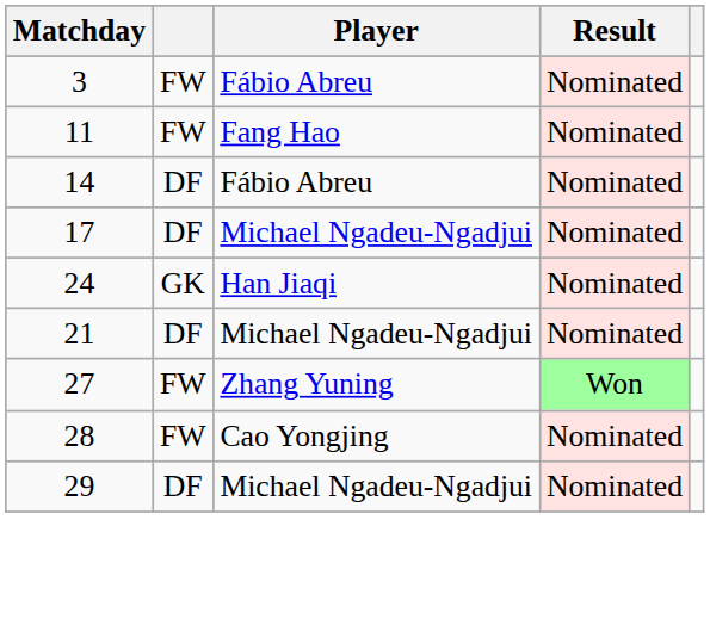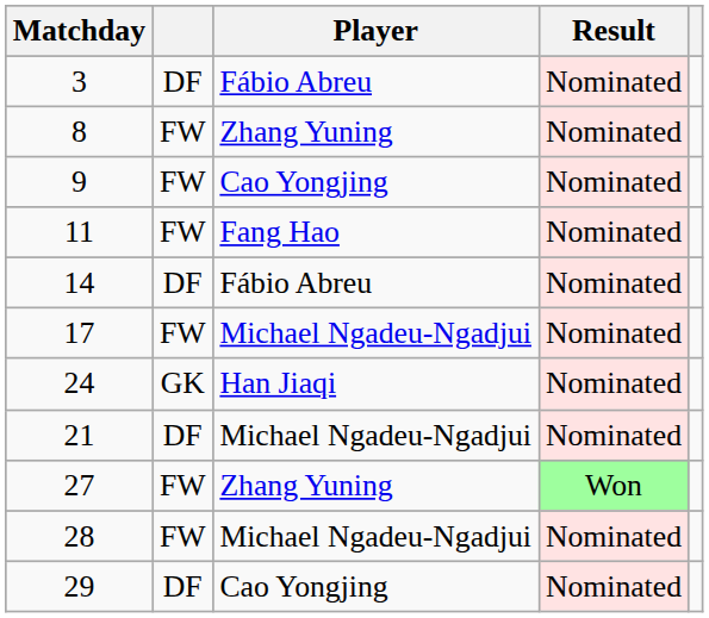 <table class="wikitable sortable" style="text-align:center; font-size:95%;">
 <tr>
 <th>Matchday</th>
 <th></th>
 <th>Player</th>
 <th>Result</th>
 <th class="unsortable"></th>
 </tr>
 <tr>
 <td data-sort-value="3">3</td>
+<td>DF</td>
+<td style="text-align:left;"> <a href='#'>Fábio Abreu</a></td>
+<td style="background:#ffe3e3;">Nominated</td>
+<td></td>
+</tr>
+<tr>
+<td data-sort-value="3">8</td>
 <td>FW</td>
-<td style="text-align:left;"> <a href='#'>Fábio Abreu</a></td>
+<td style="text-align:left;"> <a href='#'>Zhang Yuning</a></td>
+<td style="background:#ffe3e3;">Nominated</td>
+<td></td>
+</tr>
+<tr>
+<td>9</td>
+<td>FW</td>
+<td style="text-align:left;"> <a href='#'>Cao Yongjing</a></td>
 <td style="background:#ffe3e3;">Nominated</td>
 <td></td>
 </tr>
 <tr>
 <td>11</td>
 <td>FW</td>
 <td style="text-align:left;"> <a href='#'>Fang Hao</a></td>
 <td style="background:#ffe3e3;">Nominated</td>
 <td></td>
 </tr>
 <tr>
 <td data-sort-value="14">14</td>
 <td>DF</td>
 <td style="text-align:left;"> Fábio Abreu</td>
 <td style="background:#ffe3e3;">Nominated</td>
 <td></td>
 </tr>
 <tr>
 <td data-sort-value="17">17</td>
-<td>DF</td>
+<td>FW</td>
 <td style="text-align:left;"> <a href='#'>Michael Ngadeu-Ngadjui</a></td>
 <td style="background:#ffe3e3;">Nominated</td>
 <td></td>
 </tr>
 <tr>
 <td data-sort-value="24">24</td>
 <td>GK</td>
 <td style="text-align:left;"> <a href='#'>Han Jiaqi</a></td>
 <td style="background:#ffe3e3;">Nominated</td>
 <td></td>
 </tr>
 <tr>
 <td data-sort-value="21">21</td>
 <td>DF</td>
 <td style="text-align:left;"> Michael Ngadeu-Ngadjui</td>
 <td style="background:#ffe3e3;">Nominated</td>
 <td></td>
 </tr>
 <tr>
 <td data-sort-value="27">27</td>
 <td>FW</td>
 <td style="text-align:left;"> <a href='#'>Zhang Yuning</a></td>
 <td style="background:#9eff9e;">Won</td>
 <td></td>
 </tr>
 <tr>
 <td data-sort-value="28">28</td>
 <td>FW</td>
-<td style="text-align:left;"> Cao Yongjing</td>
+<td style="text-align:left;"> Michael Ngadeu-Ngadjui</td>
 <td style="background:#ffe3e3;">Nominated</td>
 <td></td>
 </tr>
 <tr>
 <td data-sort-value="29">29</td>
 <td>DF</td>
-<td style="text-align:left;"> Michael Ngadeu-Ngadjui</td>
+<td style="text-align:left;"> Cao Yongjing</td>
 <td style="background:#ffe3e3;">Nominated</td>
 <td></td>
 </tr>
 </table>
